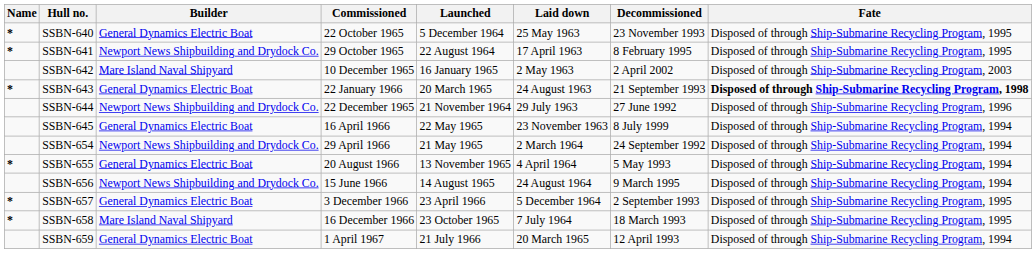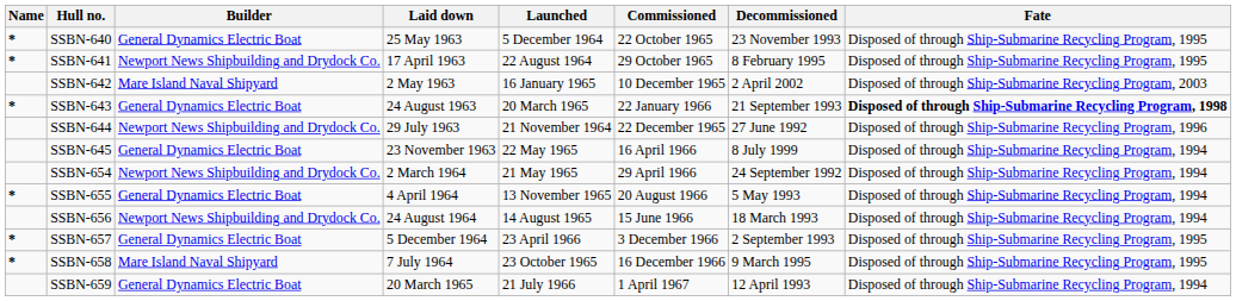 <table class="wikitable">
 <tr>
 <th>Name</th>
 <th>Hull no.</th>
 <th>Builder</th>
+<th>Laid down</th>
+<th>Launched</th>
 <th>Commissioned</th>
-<th>Launched</th>
-<th>Laid down</th>
 <th>Decommissioned</th>
 <th>Fate</th>
 </tr>
 <tr>
 <td> <strong>*</strong></td>
 <td>SSBN-640</td>
 <td><a href='#'>General Dynamics Electric Boat</a></td>
+<td>25 May 1963</td>
+<td>5 December 1964</td>
 <td>22 October 1965</td>
-<td>5 December 1964</td>
-<td>25 May 1963</td>
 <td>23 November 1993</td>
 <td>Disposed of through <a href='#'>Ship-Submarine Recycling Program</a>, 1995</td>
 </tr>
 <tr>
 <td> <strong>*</strong></td>
 <td>SSBN-641</td>
 <td><a href='#'>Newport News Shipbuilding and Drydock Co.</a></td>
+<td>17 April 1963</td>
+<td>22 August 1964</td>
 <td>29 October 1965</td>
-<td>22 August 1964</td>
-<td>17 April 1963</td>
 <td>8 February 1995</td>
 <td>Disposed of through <a href='#'>Ship-Submarine Recycling Program</a>, 1995</td>
 </tr>
 <tr>
 <td></td>
 <td>SSBN-642</td>
 <td><a href='#'>Mare Island Naval Shipyard</a></td>
+<td>2 May 1963</td>
+<td>16 January 1965</td>
 <td>10 December 1965</td>
-<td>16 January 1965</td>
-<td>2 May 1963</td>
 <td>2 April 2002</td>
 <td>Disposed of through <a href='#'>Ship-Submarine Recycling Program</a>, 2003</td>
 </tr>
 <tr>
 <td> <strong>*</strong></td>
 <td>SSBN-643</td>
 <td><a href='#'>General Dynamics Electric Boat</a></td>
+<td>24 August 1963</td>
+<td>20 March 1965</td>
 <td>22 January 1966</td>
-<td>20 March 1965</td>
-<td>24 August 1963</td>
 <td>21 September 1993</td>
 <td><strong>Disposed of through <a href='#'>Ship-Submarine Recycling Program</a>, 1998</strong></td>
 </tr>
 <tr>
 <td></td>
 <td>SSBN-644</td>
 <td><a href='#'>Newport News Shipbuilding and Drydock Co.</a></td>
+<td>29 July 1963</td>
+<td>21 November 1964</td>
 <td>22 December 1965</td>
-<td>21 November 1964</td>
-<td>29 July 1963</td>
 <td>27 June 1992</td>
 <td>Disposed of through <a href='#'>Ship-Submarine Recycling Program</a>, 1996</td>
 </tr>
 <tr>
 <td></td>
 <td>SSBN-645</td>
 <td><a href='#'>General Dynamics Electric Boat</a></td>
+<td>23 November 1963</td>
+<td>22 May 1965</td>
 <td>16 April 1966</td>
-<td>22 May 1965</td>
-<td>23 November 1963</td>
 <td>8 July 1999</td>
 <td>Disposed of through <a href='#'>Ship-Submarine Recycling Program</a>, 1994</td>
 </tr>
 <tr>
 <td></td>
 <td>SSBN-654</td>
 <td><a href='#'>Newport News Shipbuilding and Drydock Co.</a></td>
+<td>2 March 1964</td>
+<td>21 May 1965</td>
 <td>29 April 1966</td>
-<td>21 May 1965</td>
-<td>2 March 1964</td>
 <td>24 September 1992</td>
 <td>Disposed of through <a href='#'>Ship-Submarine Recycling Program</a>, 1994</td>
 </tr>
 <tr>
 <td> <strong>*</strong></td>
 <td>SSBN-655</td>
 <td><a href='#'>General Dynamics Electric Boat</a></td>
+<td>4 April 1964</td>
+<td>13 November 1965</td>
 <td>20 August 1966</td>
-<td>13 November 1965</td>
-<td>4 April 1964</td>
 <td>5 May 1993</td>
 <td>Disposed of through <a href='#'>Ship-Submarine Recycling Program</a>, 1994</td>
 </tr>
 <tr>
 <td></td>
 <td>SSBN-656</td>
 <td><a href='#'>Newport News Shipbuilding and Drydock Co.</a></td>
+<td>24 August 1964</td>
+<td>14 August 1965</td>
 <td>15 June 1966</td>
-<td>14 August 1965</td>
-<td>24 August 1964</td>
-<td>9 March 1995</td>
+<td>18 March 1993</td>
 <td>Disposed of through <a href='#'>Ship-Submarine Recycling Program</a>, 1994</td>
 </tr>
 <tr>
 <td> <strong>*</strong></td>
 <td>SSBN-657</td>
 <td><a href='#'>General Dynamics Electric Boat</a></td>
+<td>5 December 1964</td>
+<td>23 April 1966</td>
 <td>3 December 1966</td>
-<td>23 April 1966</td>
-<td>5 December 1964</td>
 <td>2 September 1993</td>
 <td>Disposed of through <a href='#'>Ship-Submarine Recycling Program</a>, 1995</td>
 </tr>
 <tr>
 <td> <strong>*</strong></td>
 <td>SSBN-658</td>
 <td><a href='#'>Mare Island Naval Shipyard</a></td>
+<td>7 July 1964</td>
+<td>23 October 1965</td>
 <td>16 December 1966</td>
-<td>23 October 1965</td>
-<td>7 July 1964</td>
-<td>18 March 1993</td>
+<td>9 March 1995</td>
 <td>Disposed of through <a href='#'>Ship-Submarine Recycling Program</a>, 1995</td>
 </tr>
 <tr>
 <td></td>
 <td>SSBN-659</td>
 <td><a href='#'>General Dynamics Electric Boat</a></td>
+<td>20 March 1965</td>
+<td>21 July 1966</td>
 <td>1 April 1967</td>
-<td>21 July 1966</td>
-<td>20 March 1965</td>
 <td>12 April 1993</td>
 <td>Disposed of through <a href='#'>Ship-Submarine Recycling Program</a>, 1994</td>
 </tr>
 </table>
